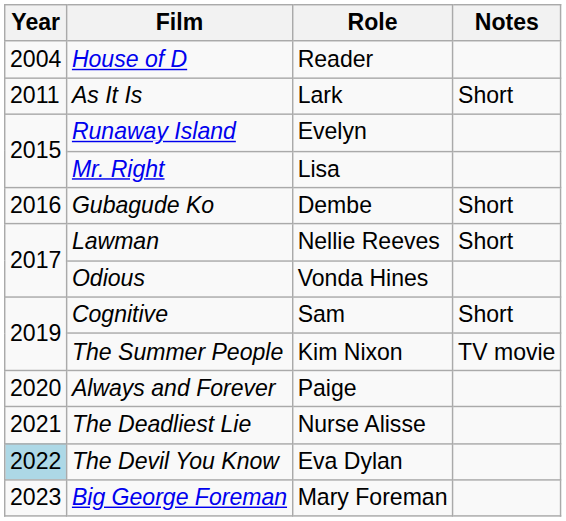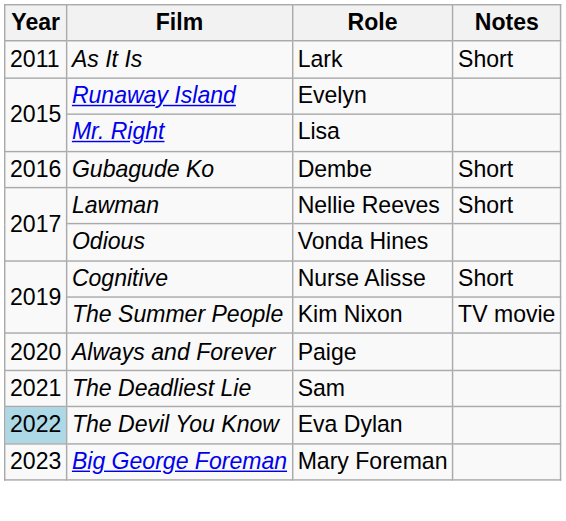 <table class="wikitable sortable">
 <tr>
 <th>Year</th>
 <th>Film</th>
 <th>Role</th>
 <th>Notes</th>
-</tr>
-<tr>
-<td>2004</td>
-<td><em><a href='#'>House of D</a></em></td>
-<td>Reader</td>
-<td></td>
 </tr>
 <tr>
 <td>2011</td>
 <td><em>As It Is</em></td>
 <td>Lark</td>
 <td>Short</td>
 </tr>
 <tr>
 <td rowspan=2>2015</td>
 <td><em><a href='#'>Runaway Island</a></em></td>
 <td>Evelyn</td>
 <td></td>
 </tr>
 <tr>
 <td><em><a href='#'>Mr. Right</a></em></td>
 <td>Lisa</td>
 <td></td>
 </tr>
 <tr>
 <td>2016</td>
 <td><em>Gubagude Ko</em></td>
 <td>Dembe</td>
 <td>Short</td>
 </tr>
 <tr>
 <td rowspan=2>2017</td>
 <td><em>Lawman</em></td>
 <td>Nellie Reeves</td>
 <td>Short</td>
 </tr>
 <tr>
 <td><em>Odious</em></td>
 <td>Vonda Hines</td>
 <td></td>
 </tr>
 <tr>
 <td rowspan=2>2019</td>
 <td><em>Cognitive</em></td>
-<td>Sam</td>
+<td>Nurse Alisse</td>
 <td>Short</td>
 </tr>
 <tr>
 <td><em>The Summer People</em></td>
 <td>Kim Nixon</td>
 <td>TV movie</td>
 </tr>
 <tr>
 <td>2020</td>
 <td><em>Always and Forever</em></td>
 <td>Paige</td>
 <td></td>
 </tr>
 <tr>
 <td>2021</td>
 <td><em>The Deadliest Lie</em></td>
-<td>Nurse Alisse</td>
+<td>Sam</td>
 <td></td>
 </tr>
 <tr>
 <td style="background: lightblue;">2022</td>
 <td><em>The Devil You Know</em></td>
 <td>Eva Dylan</td>
 <td></td>
 </tr>
 <tr>
 <td>2023</td>
 <td><em><a href='#'>Big George Foreman</a></em></td>
 <td>Mary Foreman</td>
 <td></td>
 </tr>
 </table>
